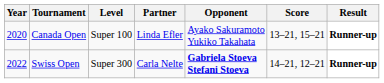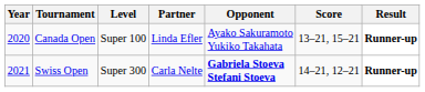 <table class="sortable wikitable" style="font-size: 90%;">
 <tr>
 <th>Year</th>
 <th>Tournament</th>
 <th>Level</th>
 <th>Partner</th>
 <th>Opponent</th>
 <th>Score</th>
 <th>Result</th>
 </tr>
 <tr>
 <td align="center"><a href='#'>2020</a></td>
 <td align="left"><a href='#'>Canada Open</a></td>
 <td align="left">Super 100</td>
 <td align="left"> <a href='#'>Linda Efler</a></td>
 <td align="left"> <a href='#'>Ayako Sakuramoto</a><br> <a href='#'>Yukiko Takahata</a></td>
 <td align="left">13–21, 15–21</td>
 <td style="text-align:left; background:white"> <strong>Runner-up</strong></td>
 </tr>
 <tr>
-<td align="center"><a href='#'>2022</a></td>
+<td align="center"><a href='#'>2021</a></td>
 <td align="left"><a href='#'>Swiss Open</a></td>
 <td align="left">Super 300</td>
 <td align="left"> <a href='#'>Carla Nelte</a></td>
 <td align="left"><strong> <a href='#'>Gabriela Stoeva</a><br> <a href='#'>Stefani Stoeva</a></strong></td>
 <td align="left">14–21, 12–21</td>
 <td style="text-align:left; background:white"> <strong>Runner-up</strong></td>
 </tr>
 </table>
